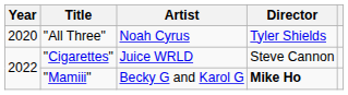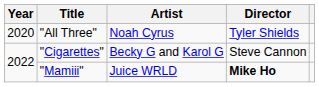 <table class="wikitable sortable">
 <tr>
 <th>Year</th>
 <th>Title</th>
 <th>Artist</th>
 <th class="unsortable">Director</th>
 <th class="unsortable"></th>
 </tr>
 <tr>
 <td>2020</td>
 <td>"All Three"</td>
 <td><a href='#'>Noah Cyrus</a></td>
 <td><a href='#'>Tyler Shields</a></td>
 <td></td>
 </tr>
 <tr>
 <td rowspan="2">2022</td>
 <td>"<a href='#'>Cigarettes</a>"</td>
-<td><a href='#'>Juice WRLD</a></td>
+<td><a href='#'>Becky G</a> and <a href='#'>Karol G</a></td>
 <td>Steve Cannon</td>
 <td></td>
 </tr>
 <tr>
 <td>"<a href='#'>Mamiii</a>"</td>
-<td><a href='#'>Becky G</a> and <a href='#'>Karol G</a></td>
+<td><a href='#'>Juice WRLD</a></td>
 <td><strong>Mike Ho</strong></td>
 <td></td>
 </tr>
 </table>
